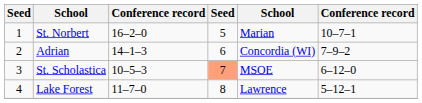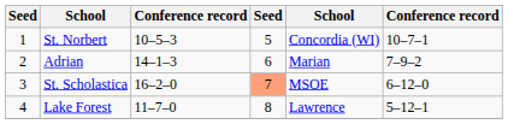 <table class="wikitable">
 <tr>
 <th>Seed</th>
 <th>School</th>
 <th>Conference record</th>
 <th>Seed</th>
 <th>School</th>
 <th>Conference record</th>
 </tr>
 <tr>
 <td align=center>1</td>
 <td><a href='#'>St. Norbert</a></td>
-<td>16–2–0</td>
+<td>10–5–3</td>
 <td align=center>5</td>
-<td><a href='#'>Marian</a></td>
+<td><a href='#'>Concordia (WI)</a></td>
 <td>10–7–1</td>
 </tr>
 <tr>
 <td align=center>2</td>
 <td><a href='#'>Adrian</a></td>
 <td>14–1–3</td>
 <td align=center>6</td>
-<td><a href='#'>Concordia (WI)</a></td>
+<td><a href='#'>Marian</a></td>
 <td>7–9–2</td>
 </tr>
 <tr>
 <td align=center>3</td>
 <td><a href='#'>St. Scholastica</a></td>
-<td>10–5–3</td>
+<td>16–2–0</td>
 <td align=center style="background: lightsalmon;">7</td>
 <td><a href='#'>MSOE</a></td>
 <td>6–12–0</td>
 </tr>
 <tr>
 <td align=center>4</td>
 <td><a href='#'>Lake Forest</a></td>
 <td>11–7–0</td>
 <td align=center>8</td>
 <td><a href='#'>Lawrence</a></td>
 <td>5–12–1</td>
 </tr>
 <tr>
 </tr>
 </table>
